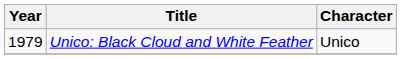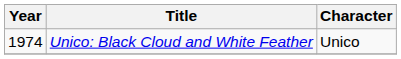 <table class="wikitable">
 <tr>
 <th>Year</th>
 <th>Title</th>
 <th>Character</th>
 </tr>
 <tr>
-<td>1979</td>
+<td>1974</td>
 <td><em><a href='#'>Unico: Black Cloud and White Feather</a></em></td>
 <td>Unico</td>
 </tr>
 <tr>
 </tr>
 </table>
